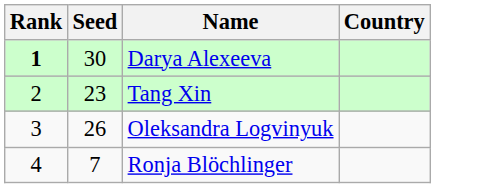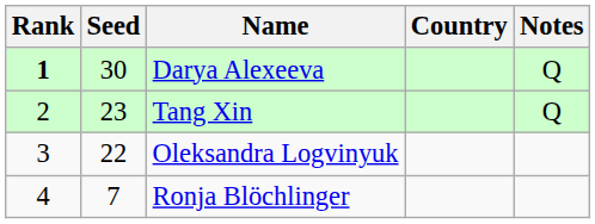 <table class="wikitable" style="text-align:center;">
 <tr>
 <th>Rank</th>
 <th>Seed</th>
 <th>Name</th>
 <th>Country</th>
+<th>Notes</th>
 </tr>
 <tr bgcolor=ccffcc>
 <td><strong>1</strong></td>
 <td>30</td>
 <td align=left><a href='#'>Darya Alexeeva</a></td>
 <td align=left></td>
+<td>Q</td>
 </tr>
 <tr bgcolor=ccffcc>
 <td>2</td>
 <td>23</td>
 <td align=left><a href='#'>Tang Xin</a></td>
 <td align=left></td>
+<td>Q</td>
 </tr>
 <tr>
 <td>3</td>
-<td>26</td>
+<td>22</td>
 <td align=left><a href='#'>Oleksandra Logvinyuk</a></td>
 <td align=left></td>
+<td></td>
 </tr>
 <tr>
 <td>4</td>
 <td>7</td>
 <td align=left><a href='#'>Ronja  Blöchlinger</a></td>
 <td align=left></td>
+<td></td>
 </tr>
 </table>
